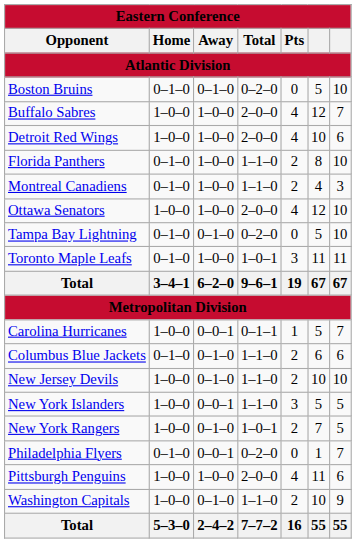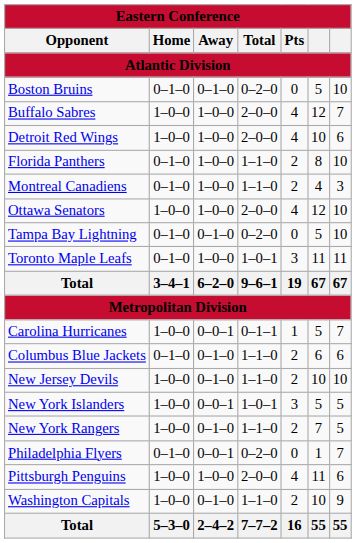 <table class="wikitable" style="font-size:85%; text-align:center;">
 <tr>
 <td colspan="7" style="text-align:center; background:#C60C30;"><span><strong>Eastern Conference</strong></span></td>
 </tr>
 <tr>
 <th>Opponent</th>
 <th>Home</th>
 <th>Away</th>
 <th>Total</th>
 <th>Pts</th>
 <th></th>
 <th></th>
 </tr>
 <tr>
 <td colspan="7" style="text-align:center; background:#C60C30;"><span><strong>Atlantic Division</strong></span></td>
 </tr>
 <tr>
 <td style="text-align:left;"><a href='#'>Boston Bruins</a></td>
 <td>0–1–0</td>
 <td>0–1–0</td>
 <td>0–2–0</td>
 <td>0</td>
 <td>5</td>
 <td>10</td>
 </tr>
 <tr>
 <td style="text-align:left;"><a href='#'>Buffalo Sabres</a></td>
 <td>1–0–0</td>
 <td>1–0–0</td>
 <td>2–0–0</td>
 <td>4</td>
 <td>12</td>
 <td>7</td>
 </tr>
 <tr>
 <td style="text-align:left;"><a href='#'>Detroit Red Wings</a></td>
 <td>1–0–0</td>
 <td>1–0–0</td>
 <td>2–0–0</td>
 <td>4</td>
 <td>10</td>
 <td>6</td>
 </tr>
 <tr>
 <td style="text-align:left;"><a href='#'>Florida Panthers</a></td>
 <td>0–1–0</td>
 <td>1–0–0</td>
 <td>1–1–0</td>
 <td>2</td>
 <td>8</td>
 <td>10</td>
 </tr>
 <tr>
 <td style="text-align:left;"><a href='#'>Montreal Canadiens</a></td>
 <td>0–1–0</td>
 <td>1–0–0</td>
 <td>1–1–0</td>
 <td>2</td>
 <td>4</td>
 <td>3</td>
 </tr>
 <tr>
 <td style="text-align:left;"><a href='#'>Ottawa Senators</a></td>
 <td>1–0–0</td>
 <td>1–0–0</td>
 <td>2–0–0</td>
 <td>4</td>
 <td>12</td>
 <td>10</td>
 </tr>
 <tr>
 <td style="text-align:left;"><a href='#'>Tampa Bay Lightning</a></td>
 <td>0–1–0</td>
 <td>0–1–0</td>
 <td>0–2–0</td>
 <td>0</td>
 <td>5</td>
 <td>10</td>
 </tr>
 <tr>
 <td style="text-align:left;"><a href='#'>Toronto Maple Leafs</a></td>
 <td>0–1–0</td>
 <td>1–0–0</td>
 <td>1–0–1</td>
 <td>3</td>
 <td>11</td>
 <td>11</td>
 </tr>
 <tr>
 <th>Total</th>
 <th>3–4–1</th>
 <th>6–2–0</th>
 <th>9–6–1</th>
 <th>19</th>
 <th>67</th>
 <th>67</th>
 </tr>
 <tr>
 <td colspan="7" style="text-align:center; background:#C60C30;"><span><strong>Metropolitan Division</strong></span></td>
 </tr>
 <tr>
 <td style="text-align:left;"><a href='#'>Carolina Hurricanes</a></td>
 <td>1–0–0</td>
 <td>0–0–1</td>
 <td>0–1–1</td>
 <td>1</td>
 <td>5</td>
 <td>7</td>
 </tr>
 <tr>
 <td style="text-align:left;"><a href='#'>Columbus Blue Jackets</a></td>
 <td>0–1–0</td>
 <td>0–1–0</td>
 <td>1–1–0</td>
 <td>2</td>
 <td>6</td>
 <td>6</td>
 </tr>
 <tr>
 <td style="text-align:left;"><a href='#'>New Jersey Devils</a></td>
 <td>1–0–0</td>
 <td>0–1–0</td>
 <td>1–1–0</td>
 <td>2</td>
 <td>10</td>
 <td>10</td>
 </tr>
 <tr>
 <td style="text-align:left;"><a href='#'>New York Islanders</a></td>
 <td>1–0–0</td>
 <td>0–0–1</td>
-<td>1–1–0</td>
+<td>1–0–1</td>
 <td>3</td>
 <td>5</td>
 <td>5</td>
 </tr>
 <tr>
 <td style="text-align:left;"><a href='#'>New York Rangers</a></td>
 <td>1–0–0</td>
 <td>0–1–0</td>
-<td>1–0–1</td>
+<td>1–1–0</td>
 <td>2</td>
 <td>7</td>
 <td>5</td>
 </tr>
 <tr>
 <td style="text-align:left;"><a href='#'>Philadelphia Flyers</a></td>
 <td>0–1–0</td>
 <td>0–0–1</td>
 <td>0–2–0</td>
 <td>0</td>
 <td>1</td>
 <td>7</td>
 </tr>
 <tr>
 <td style="text-align:left;"><a href='#'>Pittsburgh Penguins</a></td>
 <td>1–0–0</td>
 <td>1–0–0</td>
 <td>2–0–0</td>
 <td>4</td>
 <td>11</td>
 <td>6</td>
 </tr>
 <tr>
 <td style="text-align:left;"><a href='#'>Washington Capitals</a></td>
 <td>1–0–0</td>
 <td>0–1–0</td>
 <td>1–1–0</td>
 <td>2</td>
 <td>10</td>
 <td>9</td>
 </tr>
 <tr>
 <th>Total</th>
 <th>5–3–0</th>
 <th>2–4–2</th>
 <th>7–7–2</th>
 <th>16</th>
 <th>55</th>
 <th>55</th>
 </tr>
 </table>
